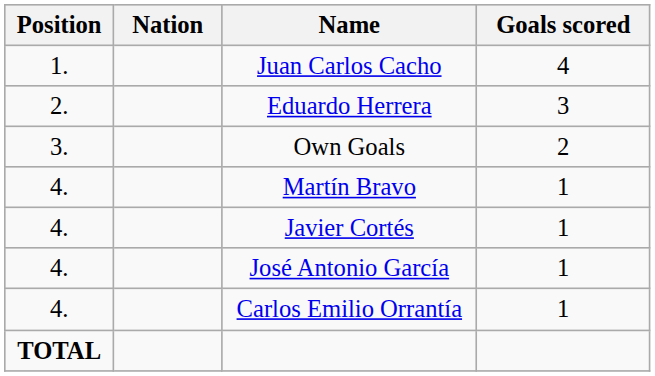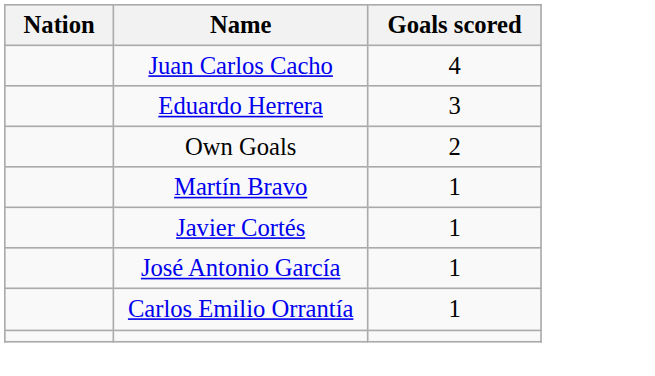 <table class="wikitable" style="font-size: 95%; text-align: center;">
 <tr>
-<th width=60>Position</th>
 <th width=60>Nation</th>
 <th width=150>Name</th>
 <th width=100>Goals scored</th>
 </tr>
 <tr>
-<td>1.</td>
 <td></td>
 <td><a href='#'>Juan Carlos Cacho</a></td>
 <td>4</td>
 </tr>
 <tr>
-<td>2.</td>
 <td></td>
 <td><a href='#'>Eduardo Herrera</a></td>
 <td>3</td>
 </tr>
 <tr>
-<td>3.</td>
 <td></td>
 <td>Own Goals</td>
 <td>2</td>
 </tr>
 <tr>
-<td>4.</td>
 <td></td>
 <td><a href='#'>Martín Bravo</a></td>
 <td>1</td>
 </tr>
 <tr>
-<td>4.</td>
 <td></td>
 <td><a href='#'>Javier Cortés</a></td>
 <td>1</td>
 </tr>
 <tr>
-<td>4.</td>
 <td></td>
 <td><a href='#'>José Antonio García</a></td>
 <td>1</td>
 </tr>
 <tr>
-<td>4.</td>
 <td></td>
 <td><a href='#'>Carlos Emilio Orrantía</a></td>
 <td>1</td>
 </tr>
 <tr>
-<td><strong>TOTAL</strong></td>
 <td></td>
 <td></td>
 <td></td>
 </tr>
 </table>
